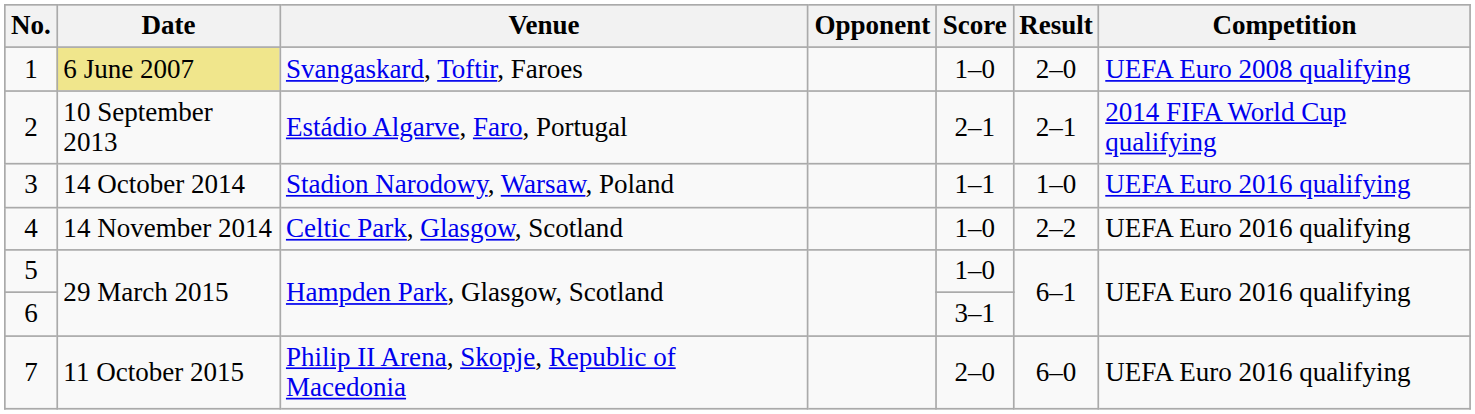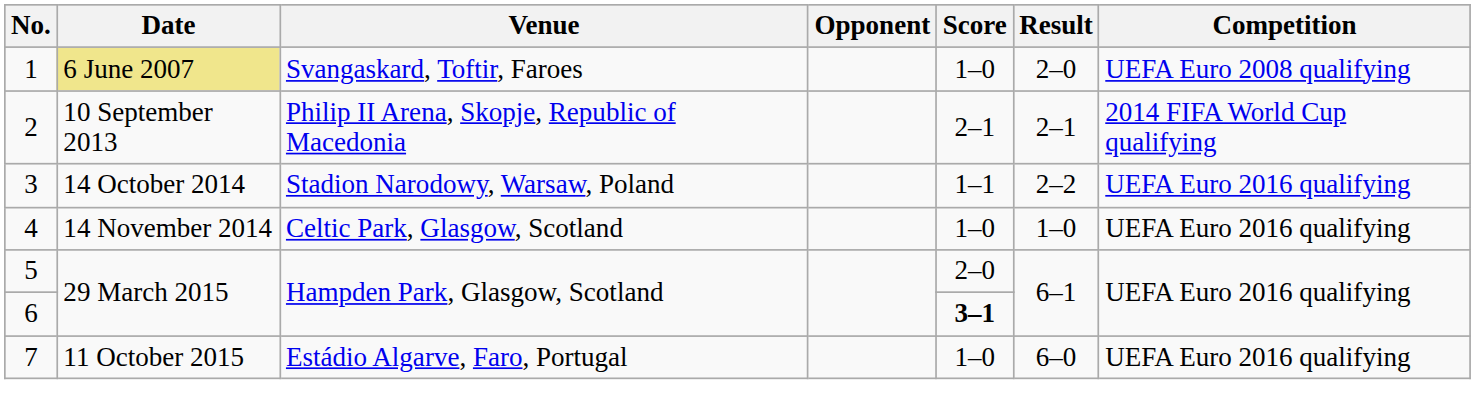 <table class="wikitable sortable">
 <tr>
 <th scope="col">No.</th>
 <th scope="col">Date</th>
 <th scope="col">Venue</th>
 <th scope="col">Opponent</th>
 <th scope="col">Score</th>
 <th scope="col">Result</th>
 <th scope="col">Competition</th>
 </tr>
 <tr>
 <td align="center">1</td>
 <td style="background: khaki;">6 June 2007</td>
 <td><a href='#'>Svangaskard</a>, <a href='#'>Toftir</a>, Faroes</td>
 <td></td>
 <td align="center">1–0</td>
 <td align="center">2–0</td>
 <td><a href='#'>UEFA Euro 2008 qualifying</a></td>
 </tr>
 <tr>
 <td align="center">2</td>
 <td>10 September 2013</td>
-<td><a href='#'>Estádio Algarve</a>, <a href='#'>Faro</a>, Portugal</td>
+<td><a href='#'>Philip II Arena</a>, <a href='#'>Skopje</a>, <a href='#'>Republic of Macedonia</a></td>
 <td></td>
 <td align="center">2–1</td>
 <td align="center">2–1</td>
 <td><a href='#'>2014 FIFA World Cup qualifying</a></td>
 </tr>
 <tr>
 <td align="center">3</td>
 <td>14 October 2014</td>
 <td><a href='#'>Stadion Narodowy</a>, <a href='#'>Warsaw</a>, Poland</td>
 <td></td>
 <td align="center">1–1</td>
-<td align="center">1–0</td>
+<td align="center">2–2</td>
 <td><a href='#'>UEFA Euro 2016 qualifying</a></td>
 </tr>
 <tr>
 <td align="center">4</td>
 <td>14 November 2014</td>
 <td><a href='#'>Celtic Park</a>, <a href='#'>Glasgow</a>, Scotland</td>
 <td></td>
 <td align="center">1–0</td>
-<td align="center">2–2</td>
+<td align="center">1–0</td>
 <td>UEFA Euro 2016 qualifying</td>
 </tr>
 <tr>
 <td align="center">5</td>
 <td rowspan="2">29 March 2015</td>
 <td rowspan="2"><a href='#'>Hampden Park</a>, Glasgow, Scotland</td>
 <td rowspan="2"></td>
-<td align="center">1–0</td>
+<td align="center">2–0</td>
 <td rowspan="2" style="text-align:center">6–1</td>
 <td rowspan="2">UEFA Euro 2016 qualifying</td>
 </tr>
 <tr>
 <td align="center">6</td>
-<td align="center">3–1</td>
+<td align="center"><strong>3–1</strong></td>
 </tr>
 <tr>
 <td align="center">7</td>
 <td>11 October 2015</td>
-<td><a href='#'>Philip II Arena</a>, <a href='#'>Skopje</a>, <a href='#'>Republic of Macedonia</a></td>
+<td><a href='#'>Estádio Algarve</a>, <a href='#'>Faro</a>, Portugal</td>
 <td></td>
-<td align="center">2–0</td>
+<td align="center">1–0</td>
 <td align="center">6–0</td>
 <td>UEFA Euro 2016 qualifying</td>
 </tr>
 </table>
